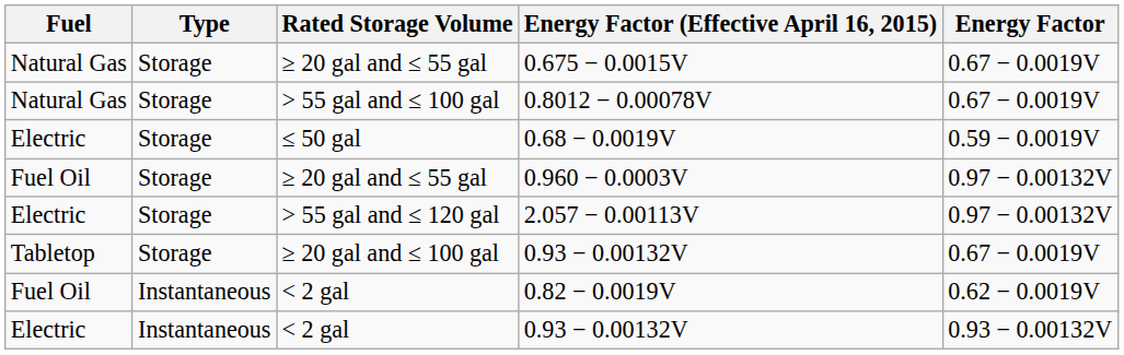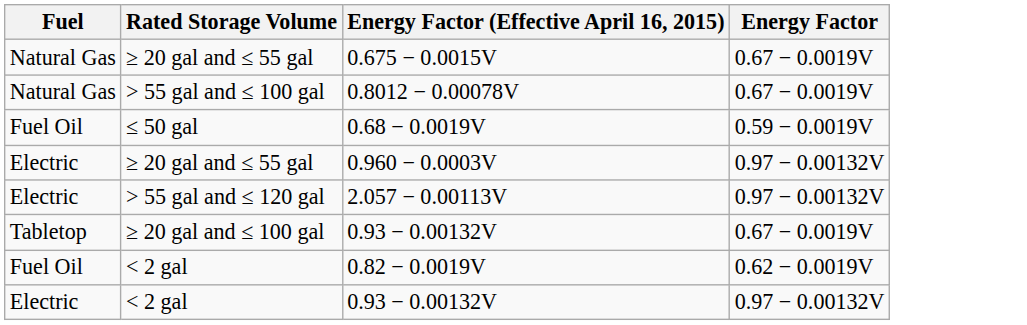 <table class="wikitable">
 <tr>
 <th>Fuel</th>
-<th>Type</th>
 <th>Rated Storage Volume</th>
 <th>Energy Factor (Effective April 16, 2015)</th>
 <th>Energy Factor</th>
 </tr>
 <tr>
 <td>Natural Gas</td>
-<td>Storage</td>
 <td>≥ 20 gal and ≤ 55 gal</td>
 <td>0.675 − 0.0015V</td>
 <td>0.67 − 0.0019V</td>
 </tr>
 <tr>
 <td>Natural Gas</td>
-<td>Storage</td>
 <td>> 55 gal and ≤ 100 gal</td>
 <td>0.8012 − 0.00078V</td>
 <td>0.67 − 0.0019V</td>
 </tr>
 <tr>
-<td>Electric</td>
-<td>Storage</td>
+<td>Fuel Oil</td>
 <td>≤ 50 gal</td>
 <td>0.68 − 0.0019V</td>
 <td>0.59 − 0.0019V</td>
 </tr>
 <tr>
-<td>Fuel Oil</td>
-<td>Storage</td>
+<td>Electric</td>
 <td>≥ 20 gal and ≤ 55 gal</td>
 <td>0.960 − 0.0003V</td>
 <td>0.97 − 0.00132V</td>
 </tr>
 <tr>
 <td>Electric</td>
-<td>Storage</td>
 <td>> 55 gal and ≤ 120 gal</td>
 <td>2.057 − 0.00113V</td>
 <td>0.97 − 0.00132V</td>
 </tr>
 <tr>
 <td>Tabletop</td>
-<td>Storage</td>
 <td>≥ 20 gal and ≤ 100 gal</td>
 <td>0.93 − 0.00132V</td>
 <td>0.67 − 0.0019V</td>
 </tr>
 <tr>
 <td>Fuel Oil</td>
-<td>Instantaneous</td>
 <td>< 2 gal</td>
 <td>0.82 − 0.0019V</td>
 <td>0.62 − 0.0019V</td>
 </tr>
 <tr>
 <td>Electric</td>
-<td>Instantaneous</td>
 <td>< 2 gal</td>
 <td>0.93 − 0.00132V</td>
-<td>0.93 − 0.00132V</td>
+<td>0.97 − 0.00132V</td>
 </tr>
 </table>
